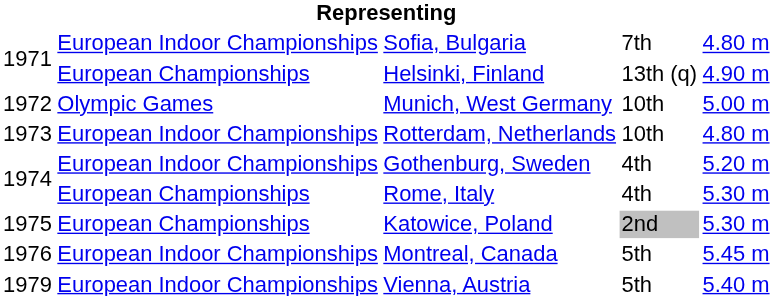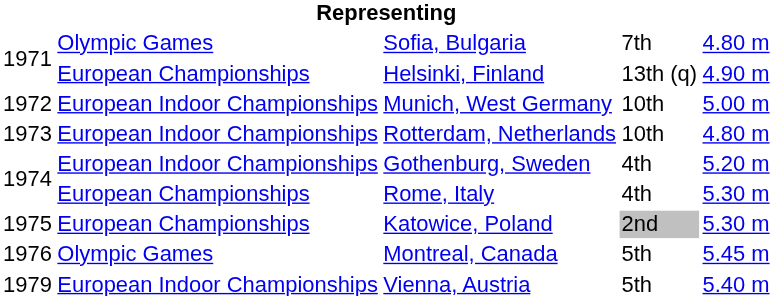 <table>
 <tr>
 <th colspan="6">Representing </th>
 </tr>
 <tr>
 <td rowspan=2>1971</td>
-<td><a href='#'>European Indoor Championships</a></td>
+<td><a href='#'>Olympic Games</a></td>
 <td><a href='#'>Sofia, Bulgaria</a></td>
 <td>7th</td>
 <td><a href='#'>4.80 m</a></td>
 </tr>
 <tr>
 <td><a href='#'>European Championships</a></td>
 <td><a href='#'>Helsinki, Finland</a></td>
 <td>13th (q)</td>
 <td><a href='#'>4.90 m</a></td>
 </tr>
 <tr>
 <td>1972</td>
-<td><a href='#'>Olympic Games</a></td>
+<td><a href='#'>European Indoor Championships</a></td>
 <td><a href='#'>Munich, West Germany</a></td>
 <td>10th</td>
 <td><a href='#'>5.00 m</a></td>
 </tr>
 <tr>
 <td>1973</td>
 <td><a href='#'>European Indoor Championships</a></td>
 <td><a href='#'>Rotterdam, Netherlands</a></td>
 <td>10th</td>
 <td><a href='#'>4.80 m</a></td>
 </tr>
 <tr>
 <td rowspan=2>1974</td>
 <td><a href='#'>European Indoor Championships</a></td>
 <td><a href='#'>Gothenburg, Sweden</a></td>
 <td>4th</td>
 <td><a href='#'>5.20 m</a></td>
 </tr>
 <tr>
 <td><a href='#'>European Championships</a></td>
 <td><a href='#'>Rome, Italy</a></td>
 <td>4th</td>
 <td><a href='#'>5.30 m</a></td>
 </tr>
 <tr>
 <td>1975</td>
 <td><a href='#'>European Championships</a></td>
 <td><a href='#'>Katowice, Poland</a></td>
 <td bgcolor=silver>2nd</td>
 <td><a href='#'>5.30 m</a></td>
 </tr>
 <tr>
 <td>1976</td>
-<td><a href='#'>European Indoor Championships</a></td>
+<td><a href='#'>Olympic Games</a></td>
 <td><a href='#'>Montreal, Canada</a></td>
 <td>5th</td>
 <td><a href='#'>5.45 m</a></td>
 </tr>
 <tr>
 <td>1979</td>
 <td><a href='#'>European Indoor Championships</a></td>
 <td><a href='#'>Vienna, Austria</a></td>
 <td>5th</td>
 <td><a href='#'>5.40 m</a></td>
 </tr>
 </table>
